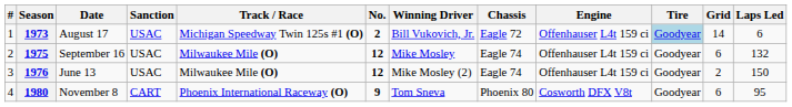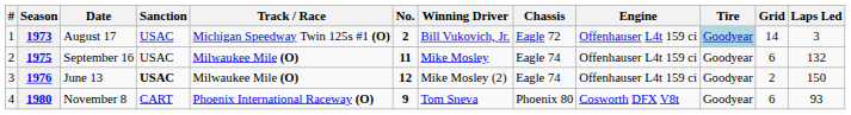 <table class="wikitable" style="font-size:95%;">
 <tr>
 <th>#</th>
 <th>Season</th>
 <th>Date</th>
 <th>Sanction</th>
 <th>Track / Race</th>
 <th>No.</th>
 <th>Winning Driver</th>
 <th>Chassis</th>
 <th>Engine</th>
 <th>Tire</th>
 <th>Grid</th>
 <th>Laps Led</th>
 </tr>
 <tr>
 <td align=center>1</td>
 <th><a href='#'>1973</a></th>
 <td>August 17</td>
 <td><a href='#'>USAC</a></td>
 <td><a href='#'>Michigan Speedway</a> Twin 125s #1 <strong>(O)</strong></td>
 <td align=center><strong>2</strong></td>
 <td> <a href='#'>Bill Vukovich, Jr.</a></td>
 <td><a href='#'>Eagle</a> 72</td>
 <td><a href='#'>Offenhauser</a> <a href='#'>L4</a><a href='#'>t</a> 159 ci</td>
 <td style="background: lightblue;"><a href='#'>Goodyear</a></td>
 <td align=center>14</td>
-<td align=center>6</td>
+<td align=center>3</td>
 </tr>
 <tr>
 <td align=center>2</td>
 <th><a href='#'>1975</a></th>
 <td>September 16</td>
 <td>USAC</td>
 <td><a href='#'>Milwaukee Mile</a> <strong>(O)</strong></td>
-<td align=center><strong>12</strong></td>
+<td align=center><strong>11</strong></td>
 <td> <a href='#'>Mike Mosley</a></td>
 <td>Eagle 74</td>
 <td>Offenhauser L4t 159 ci</td>
 <td>Goodyear</td>
 <td align=center>6</td>
 <td align=center>132</td>
 </tr>
 <tr>
 <td align=center>3</td>
 <th><a href='#'>1976</a></th>
 <td>June 13</td>
-<td>USAC</td>
+<td><strong>USAC</strong></td>
 <td>Milwaukee Mile <strong>(O)</strong></td>
 <td align=center><strong>12</strong></td>
 <td> Mike Mosley (2)</td>
 <td>Eagle 74</td>
 <td>Offenhauser L4t 159 ci</td>
 <td>Goodyear</td>
 <td align=center>2</td>
 <td align=center>150</td>
 </tr>
 <tr>
 <td align=center>4</td>
 <th><a href='#'>1980</a></th>
 <td>November 8</td>
 <td><a href='#'>CART</a></td>
 <td><a href='#'>Phoenix International Raceway</a> <strong>(O)</strong></td>
 <td align=center><strong>9</strong></td>
 <td> <a href='#'>Tom Sneva</a></td>
 <td>Phoenix 80</td>
 <td><a href='#'>Cosworth</a> <a href='#'>DFX</a> <a href='#'>V8</a><a href='#'>t</a></td>
 <td>Goodyear</td>
 <td align=center>6</td>
-<td align=center>95</td>
+<td align=center>93</td>
 </tr>
 </table>
